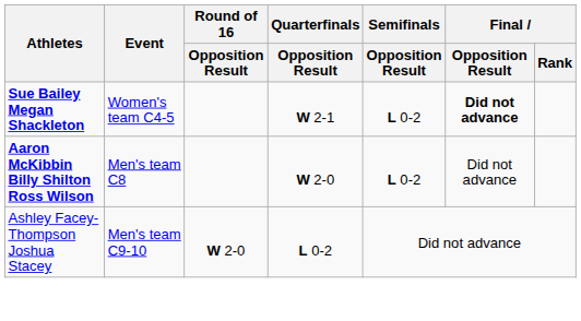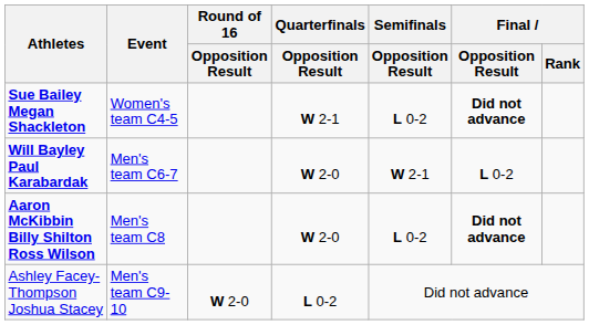 <table class=wikitable style="font-size:95%">
 <tr>
 <th rowspan="2">Athletes</th>
 <th rowspan="2">Event</th>
 <th>Round of 16</th>
 <th>Quarterfinals</th>
 <th>Semifinals</th>
 <th colspan="2">Final / </th>
 </tr>
 <tr>
 <th>Opposition<br>Result</th>
 <th>Opposition<br>Result</th>
 <th>Opposition<br>Result</th>
 <th>Opposition<br>Result</th>
 <th>Rank</th>
 </tr>
 <tr align=center>
 <td align=left><strong><a href='#'>Sue Bailey</a></strong><br><strong><a href='#'>Megan Shackleton</a></strong></td>
 <td align=left><a href='#'>Women's team C4-5</a></td>
 <td></td>
 <td><br> <strong>W</strong> 2-1</td>
 <td><br> <strong>L</strong> 0-2</td>
 <td><strong>Did not advance</strong></td>
 <td></td>
 </tr>
 <tr align=center>
+<td align=left><strong><a href='#'>Will Bayley</a></strong><br><strong><a href='#'>Paul Karabardak</a></strong></td>
+<td align=left><a href='#'>Men's team C6-7</a></td>
+<td></td>
+<td><br> <strong>W</strong> 2-0</td>
+<td><br> <strong>W</strong> 2-1</td>
+<td><br> <strong>L</strong> 0-2</td>
+<td></td>
+</tr>
+<tr align=center>
 <td align=left><strong><a href='#'>Aaron McKibbin</a></strong><br><strong><a href='#'>Billy Shilton</a></strong><br><strong><a href='#'>Ross Wilson</a></strong></td>
 <td align=left><a href='#'>Men's team C8</a></td>
 <td></td>
 <td><br> <strong>W</strong> 2-0</td>
 <td><br> <strong>L</strong> 0-2</td>
-<td>Did not advance</td>
+<td><strong>Did not advance</strong></td>
 <td></td>
 </tr>
 <tr align=center>
 <td align=left><a href='#'>Ashley Facey-Thompson</a><br><a href='#'>Joshua Stacey</a></td>
 <td align=left><a href='#'>Men's team C9-10</a></td>
 <td><br> <strong>W</strong> 2-0</td>
 <td><br> <strong>L</strong> 0-2</td>
 <td colspan=3>Did not advance</td>
 </tr>
 </table>
